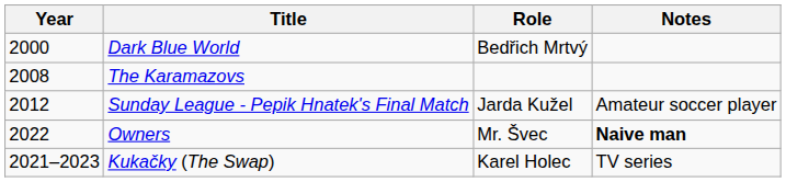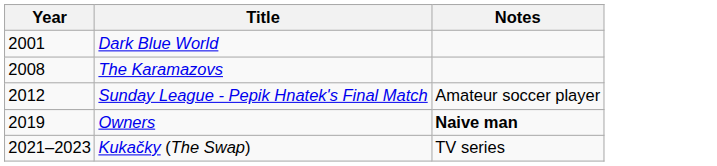 <table class="wikitable sortable">
 <tr>
 <th>Year</th>
 <th>Title</th>
-<th>Role</th>
 <th class="unsortable">Notes</th>
 </tr>
 <tr>
-<td>2000</td>
+<td>2001</td>
 <td><em><a href='#'>Dark Blue World</a></em></td>
-<td>Bedřich Mrtvý</td>
 <td></td>
 </tr>
 <tr>
 <td>2008</td>
 <td><em><a href='#'>The Karamazovs</a></em></td>
 <td></td>
-<td></td>
 </tr>
 <tr>
 <td>2012</td>
 <td><em><a href='#'>Sunday League - Pepik Hnatek's Final Match</a></em></td>
-<td>Jarda Kužel</td>
 <td>Amateur soccer player</td>
 </tr>
 <tr>
-<td>2022</td>
+<td>2019</td>
 <td><em><a href='#'>Owners</a></em></td>
-<td>Mr. Švec</td>
 <td><strong>Naive man</strong></td>
 </tr>
 <tr>
 <td>2021–2023</td>
 <td><em><a href='#'>Kukačky</a></em> (<em>The Swap</em>)</td>
-<td>Karel Holec</td>
 <td>TV series</td>
 </tr>
 </table>
